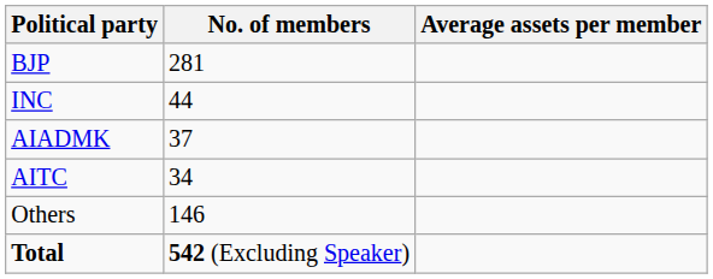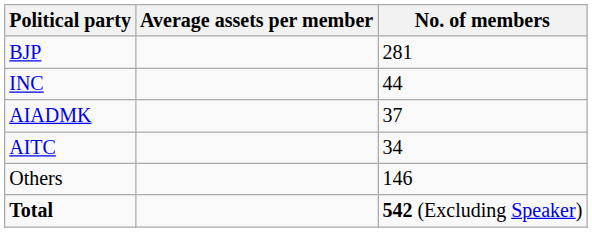 <table class="wikitable">
 <tr>
 <th>Political party</th>
+<th>Average assets per member</th>
 <th>No. of members</th>
-<th>Average assets per member</th>
 </tr>
 <tr>
 <td><a href='#'>BJP</a></td>
+<td></td>
 <td>281</td>
-<td></td>
 </tr>
 <tr>
 <td><a href='#'>INC</a></td>
+<td></td>
 <td>44</td>
-<td></td>
 </tr>
 <tr>
 <td><a href='#'>AIADMK</a></td>
+<td></td>
 <td>37</td>
-<td></td>
 </tr>
 <tr>
 <td><a href='#'>AITC</a></td>
+<td></td>
 <td>34</td>
-<td></td>
 </tr>
 <tr>
 <td>Others</td>
+<td></td>
 <td>146</td>
-<td></td>
 </tr>
 <tr>
 <td><strong>Total</strong></td>
+<td><strong></strong></td>
 <td><strong>542</strong> (Excluding <a href='#'>Speaker</a>)</td>
-<td><strong></strong></td>
 </tr>
 </table>
